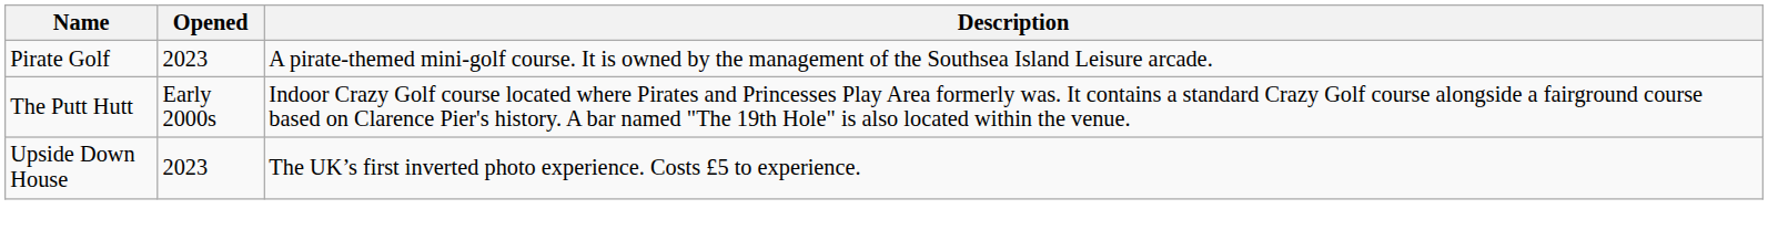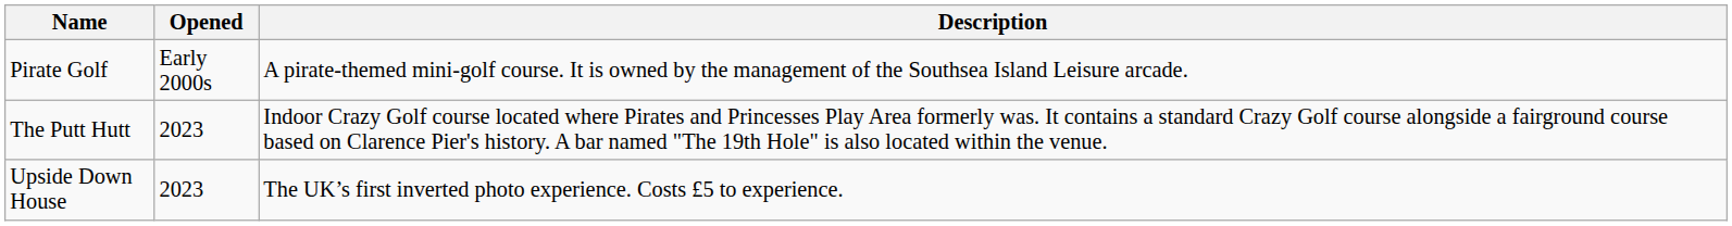 <table class="wikitable">
 <tr>
 <th>Name</th>
 <th>Opened</th>
 <th>Description</th>
 </tr>
 <tr>
 <td>Pirate Golf</td>
-<td>2023</td>
+<td>Early 2000s</td>
 <td>A pirate-themed mini-golf course. It is owned by the management of the Southsea Island Leisure arcade.</td>
 </tr>
 <tr>
 <td>The Putt Hutt</td>
-<td>Early 2000s</td>
+<td>2023</td>
 <td>Indoor Crazy Golf course located where Pirates and Princesses Play Area formerly was. It contains a standard Crazy Golf course alongside a fairground course based on Clarence Pier's history. A bar named "The 19th Hole" is also located within the venue.</td>
 </tr>
 <tr>
 <td>Upside Down House</td>
 <td>2023</td>
 <td>The UK’s first inverted photo experience. Costs £5 to experience.</td>
 </tr>
 </table>
